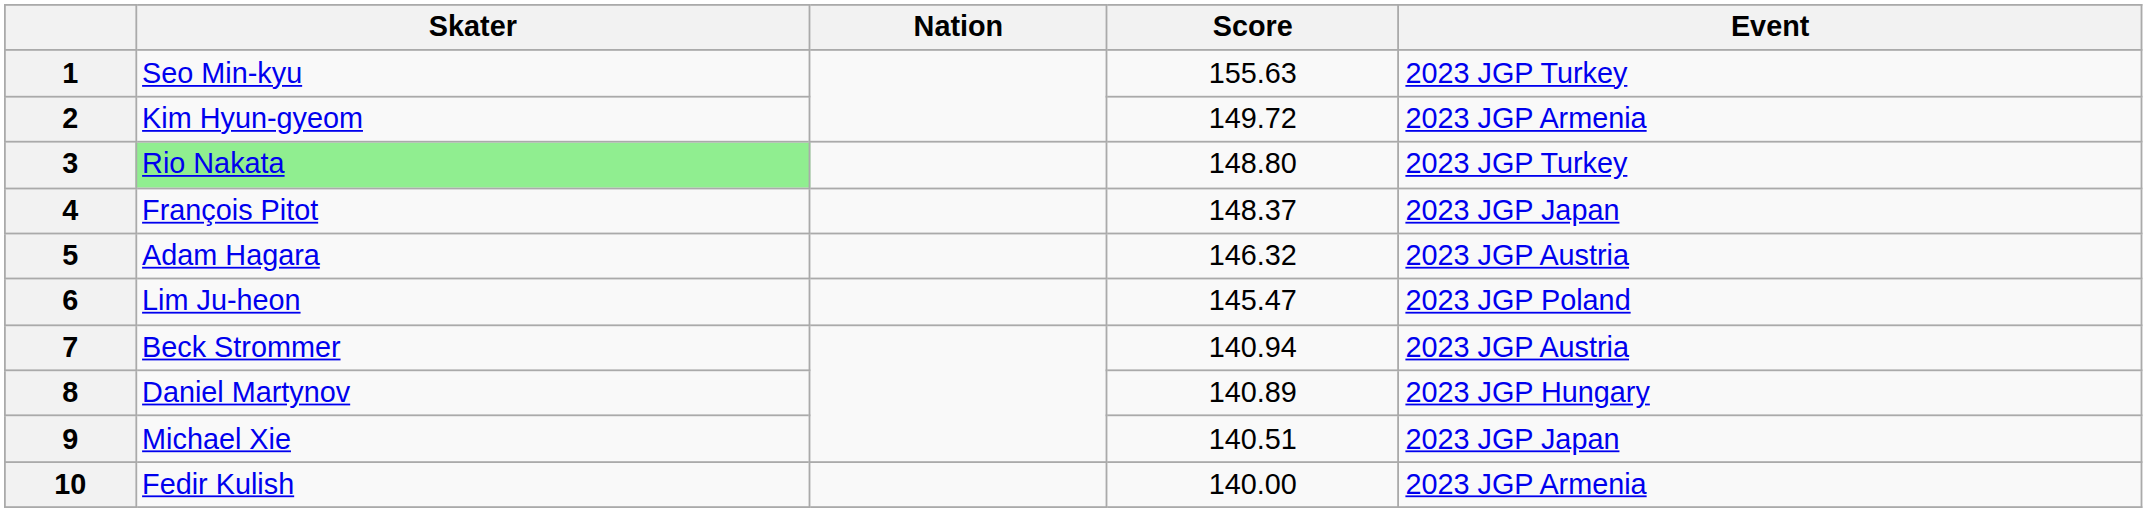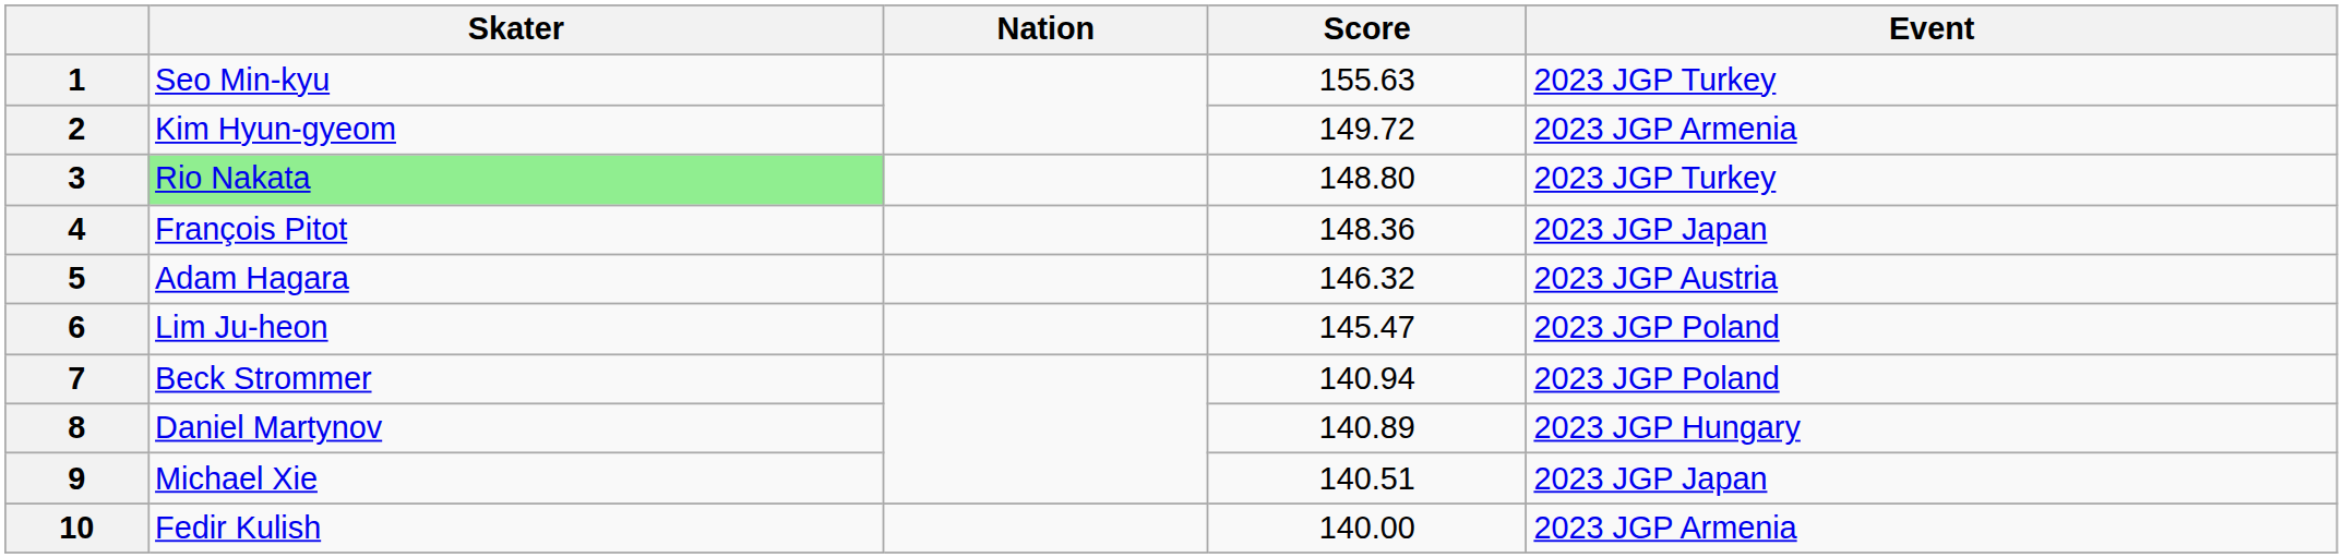 <table class="wikitable sortable" style="text-align:left; width:75%">
 <tr>
 <th scope="col"></th>
 <th scope="col">Skater</th>
 <th scope="col">Nation</th>
 <th scope="col">Score</th>
 <th scope="col">Event</th>
 </tr>
 <tr>
 <th scope="row">1</th>
 <td><a href='#'>Seo Min-kyu</a></td>
 <td rowspan="2"></td>
 <td style="text-align:center;">155.63</td>
 <td><a href='#'>2023 JGP Turkey</a></td>
 </tr>
 <tr>
 <th scope="row">2</th>
 <td><a href='#'>Kim Hyun-gyeom</a></td>
 <td style="text-align:center;">149.72</td>
 <td><a href='#'>2023 JGP Armenia</a></td>
 </tr>
 <tr>
 <th scope="row">3</th>
 <td style="background: lightgreen;"><a href='#'>Rio Nakata</a></td>
 <td></td>
 <td style="text-align:center;">148.80</td>
 <td><a href='#'>2023 JGP Turkey</a></td>
 </tr>
 <tr>
 <th scope="row">4</th>
 <td><a href='#'>François Pitot</a></td>
 <td></td>
-<td style="text-align:center;">148.37</td>
+<td style="text-align:center;">148.36</td>
 <td><a href='#'>2023 JGP Japan</a></td>
 </tr>
 <tr>
 <th scope="row">5</th>
 <td><a href='#'>Adam Hagara</a></td>
 <td></td>
 <td style="text-align:center;">146.32</td>
 <td><a href='#'>2023 JGP Austria</a></td>
 </tr>
 <tr>
 <th scope="row">6</th>
 <td><a href='#'>Lim Ju-heon</a></td>
 <td></td>
 <td style="text-align:center;">145.47</td>
 <td><a href='#'>2023 JGP Poland</a></td>
 </tr>
 <tr>
 <th scope="row">7</th>
 <td><a href='#'>Beck Strommer</a></td>
 <td rowspan="3"></td>
 <td style="text-align:center;">140.94</td>
-<td><a href='#'>2023 JGP Austria</a></td>
+<td><a href='#'>2023 JGP Poland</a></td>
 </tr>
 <tr>
 <th scope="row">8</th>
 <td><a href='#'>Daniel Martynov</a></td>
 <td style="text-align:center;">140.89</td>
 <td><a href='#'>2023 JGP Hungary</a></td>
 </tr>
 <tr>
 <th scope="row">9</th>
 <td><a href='#'>Michael Xie</a></td>
 <td style="text-align:center;">140.51</td>
 <td><a href='#'>2023 JGP Japan</a></td>
 </tr>
 <tr>
 <th scope="row">10</th>
 <td><a href='#'>Fedir Kulish</a></td>
 <td></td>
 <td style="text-align:center;">140.00</td>
 <td><a href='#'>2023 JGP Armenia</a></td>
 </tr>
 </table>
